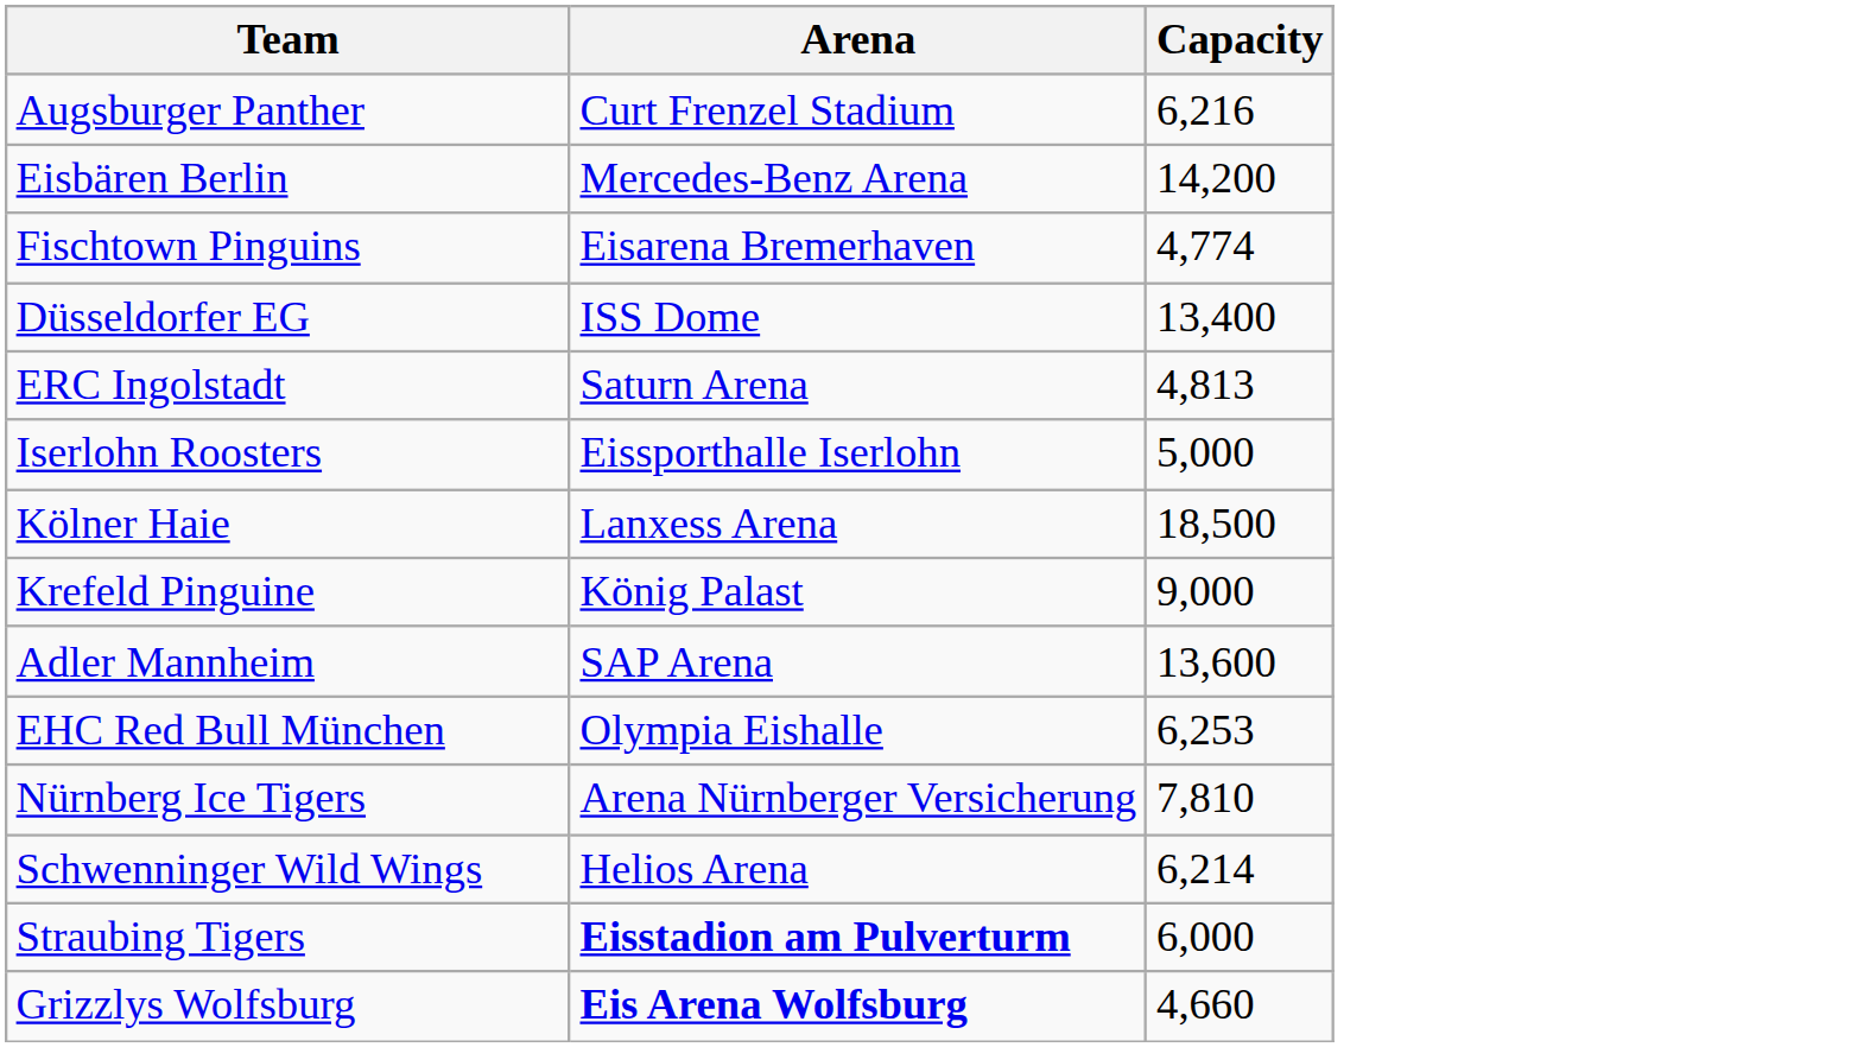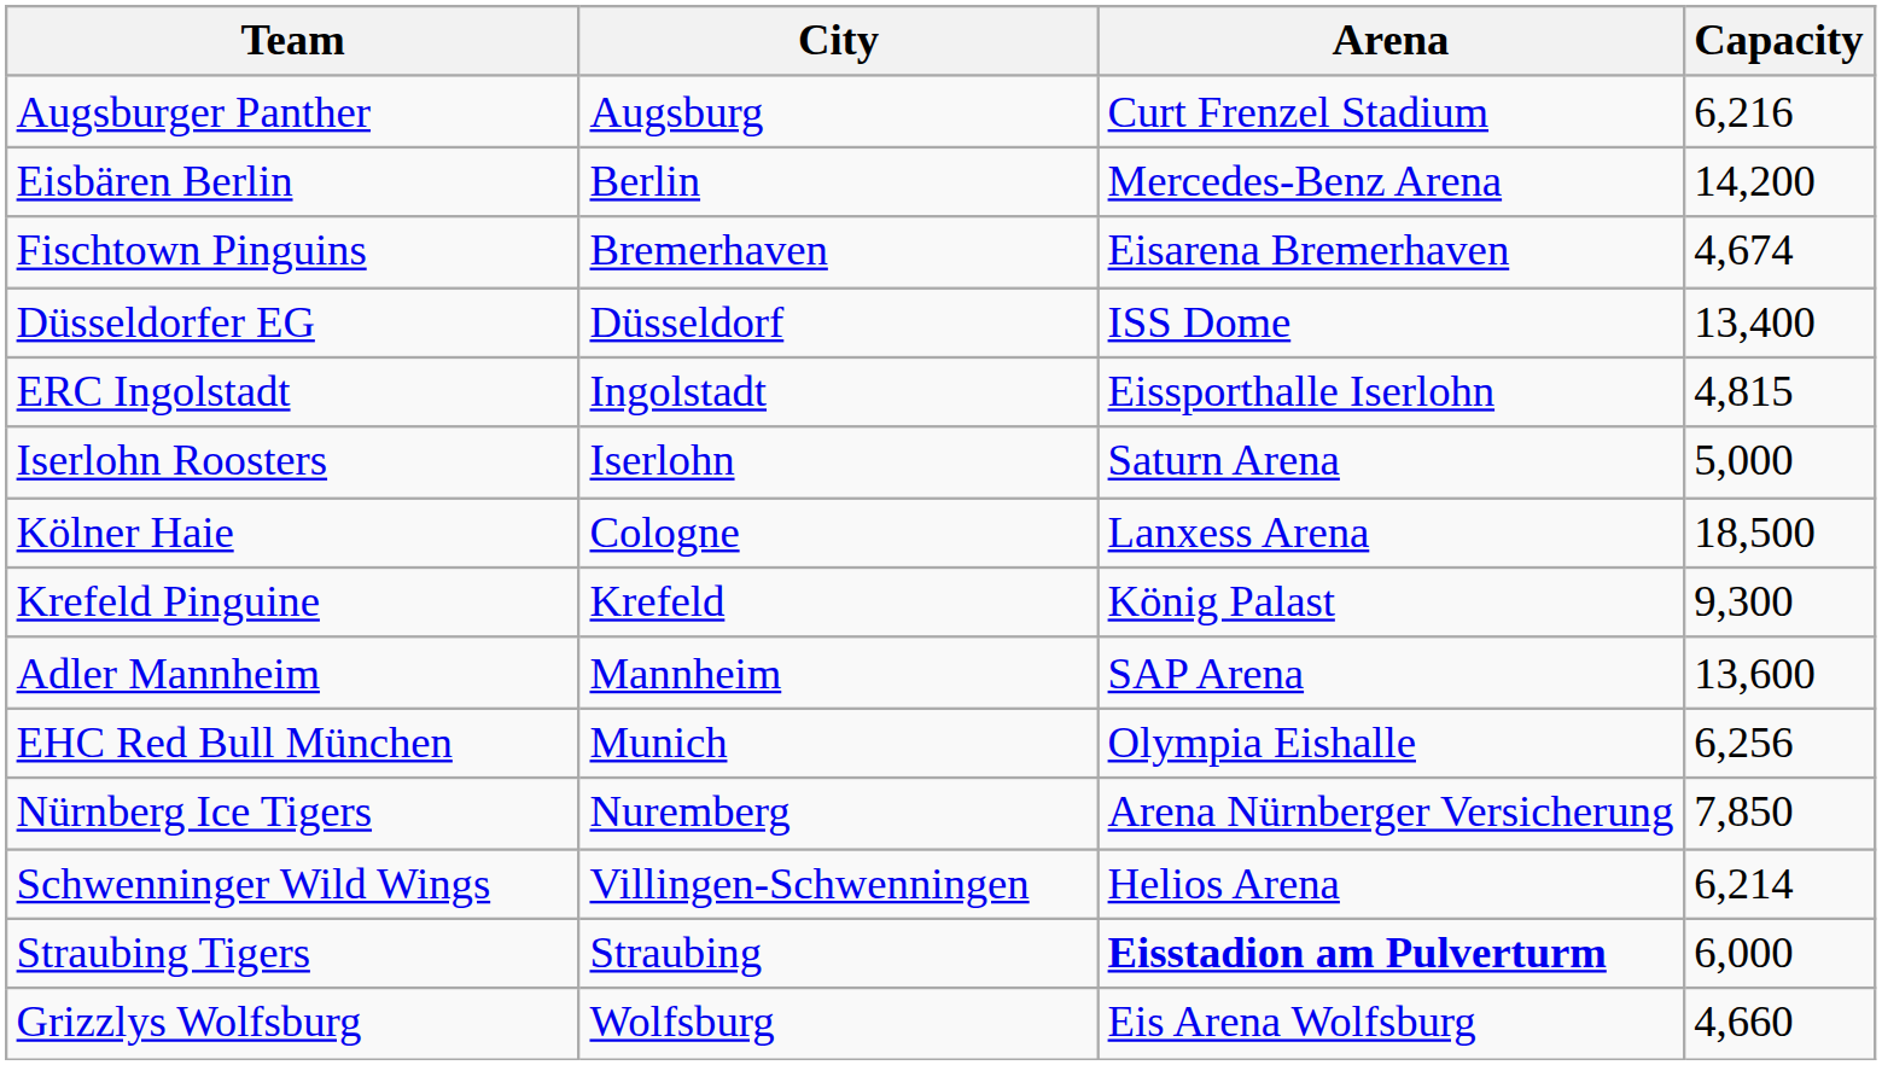 <table class="wikitable">
 <tr>
 <th width="200">Team</th>
+<th width="180">City</th>
 <th>Arena</th>
 <th>Capacity</th>
 </tr>
 <tr>
 <td><a href='#'>Augsburger Panther</a></td>
+<td><a href='#'>Augsburg</a></td>
 <td><a href='#'>Curt Frenzel Stadium</a></td>
 <td>6,216</td>
 </tr>
 <tr>
 <td><a href='#'>Eisbären Berlin</a></td>
+<td><a href='#'>Berlin</a></td>
 <td><a href='#'>Mercedes-Benz Arena</a></td>
 <td>14,200</td>
 </tr>
 <tr>
 <td><a href='#'>Fischtown Pinguins</a></td>
+<td><a href='#'>Bremerhaven</a></td>
 <td><a href='#'>Eisarena Bremerhaven</a></td>
-<td>4,774</td>
+<td>4,674</td>
 </tr>
 <tr>
 <td><a href='#'>Düsseldorfer EG</a></td>
+<td><a href='#'>Düsseldorf</a></td>
 <td><a href='#'>ISS Dome</a></td>
 <td>13,400</td>
 </tr>
 <tr>
 <td><a href='#'>ERC Ingolstadt</a></td>
-<td><a href='#'>Saturn Arena</a></td>
-<td>4,813</td>
+<td><a href='#'>Ingolstadt</a></td>
+<td><a href='#'>Eissporthalle Iserlohn</a></td>
+<td>4,815</td>
 </tr>
 <tr>
 <td><a href='#'>Iserlohn Roosters</a></td>
-<td><a href='#'>Eissporthalle Iserlohn</a></td>
+<td><a href='#'>Iserlohn</a></td>
+<td><a href='#'>Saturn Arena</a></td>
 <td>5,000</td>
 </tr>
 <tr>
 <td><a href='#'>Kölner Haie</a></td>
+<td><a href='#'>Cologne</a></td>
 <td><a href='#'>Lanxess Arena</a></td>
 <td>18,500</td>
 </tr>
 <tr>
 <td><a href='#'>Krefeld Pinguine</a></td>
+<td><a href='#'>Krefeld</a></td>
 <td><a href='#'>König Palast</a></td>
-<td>9,000</td>
+<td>9,300</td>
 </tr>
 <tr>
 <td><a href='#'>Adler Mannheim</a></td>
+<td><a href='#'>Mannheim</a></td>
 <td><a href='#'>SAP Arena</a></td>
 <td>13,600</td>
 </tr>
 <tr>
 <td><a href='#'>EHC Red Bull München</a></td>
+<td><a href='#'>Munich</a></td>
 <td><a href='#'>Olympia Eishalle</a></td>
-<td>6,253</td>
+<td>6,256</td>
 </tr>
 <tr>
 <td><a href='#'>Nürnberg Ice Tigers</a></td>
+<td><a href='#'>Nuremberg</a></td>
 <td><a href='#'>Arena Nürnberger Versicherung</a></td>
-<td>7,810</td>
+<td>7,850</td>
 </tr>
 <tr>
 <td><a href='#'>Schwenninger Wild Wings</a></td>
+<td><a href='#'>Villingen-Schwenningen</a></td>
 <td><a href='#'>Helios Arena</a></td>
 <td>6,214</td>
 </tr>
 <tr>
 <td><a href='#'>Straubing Tigers</a></td>
+<td><a href='#'>Straubing</a></td>
 <td><strong><a href='#'>Eisstadion am Pulverturm</a></strong></td>
 <td>6,000</td>
 </tr>
 <tr>
 <td><a href='#'>Grizzlys Wolfsburg</a></td>
-<td><strong><a href='#'>Eis Arena Wolfsburg</a></strong></td>
+<td><a href='#'>Wolfsburg</a></td>
+<td><a href='#'>Eis Arena Wolfsburg</a></td>
 <td>4,660</td>
 </tr>
 </table>
